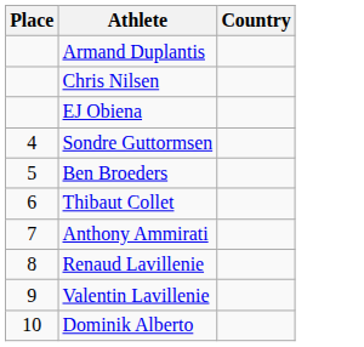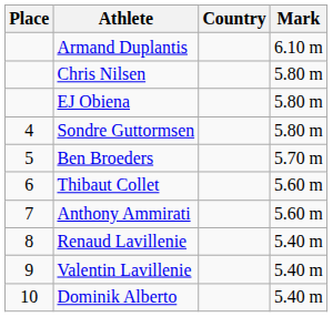 <table class="wikitable">
 <tr>
 <th>Place</th>
 <th>Athlete</th>
 <th>Country</th>
+<th>Mark</th>
 </tr>
 <tr>
 <td align=center></td>
 <td><a href='#'>Armand Duplantis</a></td>
 <td></td>
+<td>6.10 m</td>
 </tr>
 <tr>
 <td align=center></td>
 <td><a href='#'>Chris Nilsen</a></td>
 <td></td>
+<td>5.80 m</td>
 </tr>
 <tr>
 <td align=center></td>
 <td><a href='#'>EJ Obiena</a></td>
 <td></td>
+<td>5.80 m</td>
 </tr>
 <tr>
 <td align=center>4</td>
 <td><a href='#'>Sondre Guttormsen</a></td>
 <td></td>
+<td>5.80 m</td>
 </tr>
 <tr>
 <td align=center>5</td>
 <td><a href='#'>Ben Broeders</a></td>
 <td></td>
+<td>5.70 m</td>
 </tr>
 <tr>
 <td align=center>6</td>
 <td><a href='#'>Thibaut Collet</a></td>
 <td></td>
+<td>5.60 m</td>
 </tr>
 <tr>
 <td align=center>7</td>
 <td><a href='#'>Anthony Ammirati</a></td>
 <td></td>
+<td>5.60 m</td>
 </tr>
 <tr>
 <td align=center>8</td>
 <td><a href='#'>Renaud Lavillenie</a></td>
 <td></td>
+<td>5.40 m</td>
 </tr>
 <tr>
 <td align=center>9</td>
 <td><a href='#'>Valentin Lavillenie</a></td>
 <td></td>
+<td>5.40 m</td>
 </tr>
 <tr>
 <td align=center>10</td>
 <td><a href='#'>Dominik Alberto</a></td>
 <td></td>
+<td>5.40 m</td>
 </tr>
 </table>
